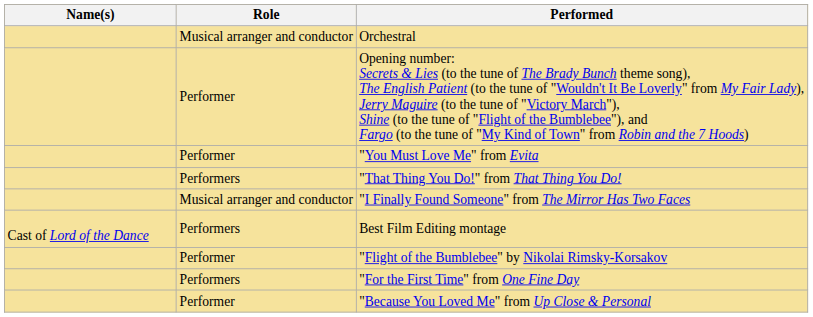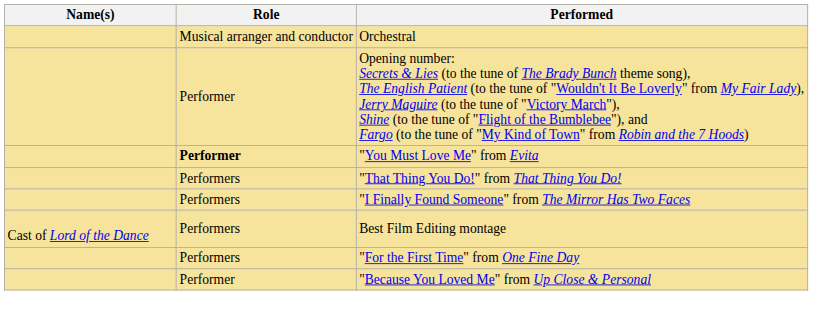 <table class="wikitable plainrowheaders sortable" rowspan=2 border="2" cellpadding="4" style="text-align: left; background: #f6e39c">
 <tr>
 <th scope="col" width="195">Name(s)</th>
 <th scope="col" align="center">Role</th>
 <th scope="col" align="center">Performed</th>
 </tr>
 <tr>
 <td></td>
 <td>Musical arranger and conductor</td>
 <td>Orchestral</td>
 </tr>
 <tr>
 <td></td>
 <td>Performer</td>
 <td>Opening number: <br><em><a href='#'>Secrets & Lies</a></em> (to the tune of <em><a href='#'>The Brady Bunch</a></em> theme song), <br><em><a href='#'>The English Patient</a></em> (to the tune of "<a href='#'>Wouldn't It Be Loverly</a>" from <em><a href='#'>My Fair Lady</a></em>), <br><em><a href='#'>Jerry Maguire</a></em> (to the tune of "<a href='#'>Victory March</a>"), <br><em><a href='#'>Shine</a></em> (to the tune of "<a href='#'>Flight of the Bumblebee</a>"), and <br><em><a href='#'>Fargo</a></em> (to the tune of "<a href='#'>My Kind of Town</a>" from <em><a href='#'>Robin and the 7 Hoods</a></em>)</td>
 </tr>
 <tr>
 <td></td>
-<td>Performer</td>
+<td><strong>Performer</strong></td>
 <td>"<a href='#'>You Must Love Me</a>" from <em><a href='#'>Evita</a></em></td>
 </tr>
 <tr>
 <td></td>
 <td>Performers</td>
 <td>"<a href='#'>That Thing You Do!</a>" from <em><a href='#'>That Thing You Do!</a></em></td>
 </tr>
 <tr>
 <td><br></td>
-<td>Musical arranger and conductor</td>
+<td>Performers</td>
 <td>"<a href='#'>I Finally Found Someone</a>" from <em><a href='#'>The Mirror Has Two Faces</a></em></td>
 </tr>
 <tr>
 <td><br>Cast of <em><a href='#'>Lord of the Dance</a></em></td>
 <td>Performers</td>
 <td>Best Film Editing montage</td>
-</tr>
-<tr>
-<td></td>
-<td>Performer</td>
-<td>"<a href='#'>Flight of the Bumblebee</a>" by <a href='#'>Nikolai Rimsky-Korsakov</a></td>
 </tr>
 <tr>
 <td></td>
 <td>Performers</td>
 <td>"<a href='#'>For the First Time</a>" from <em><a href='#'>One Fine Day</a></em></td>
 </tr>
 <tr>
 <td></td>
 <td>Performer</td>
 <td>"<a href='#'>Because You Loved Me</a>" from <em><a href='#'>Up Close & Personal</a></em></td>
 </tr>
 </table>
